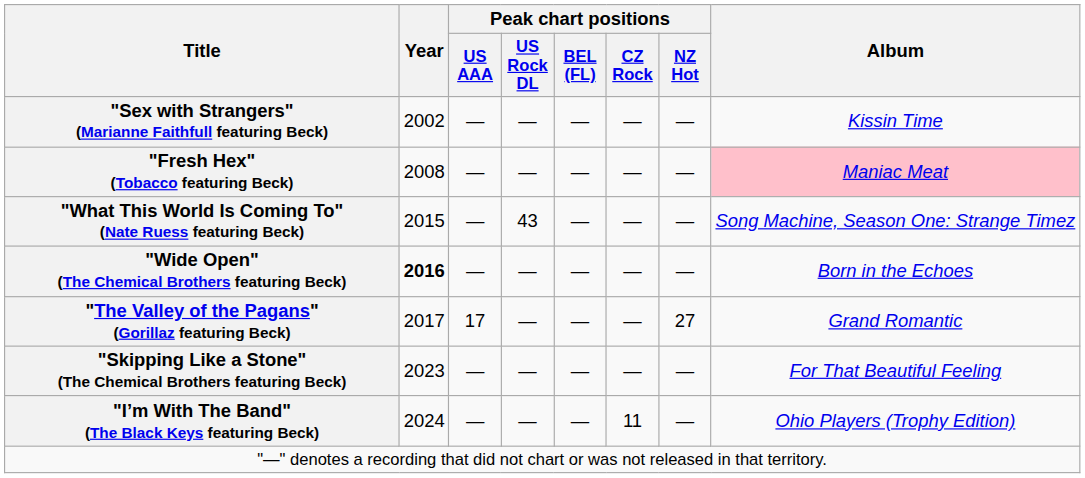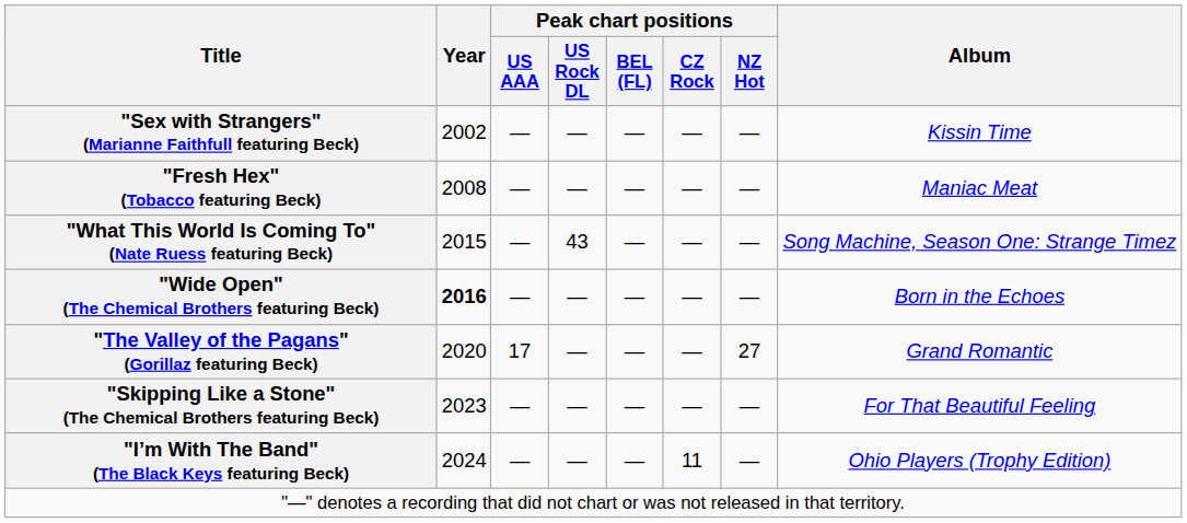 <table class="wikitable plainrowheaders" style="text-align:center">
 <tr>
 <th scope="col" rowspan="2" style="width:21em;">Title</th>
 <th scope="col" rowspan="2">Year</th>
 <th scope="col" colspan="5">Peak chart positions</th>
 <th scope="col" rowspan="2">Album</th>
 </tr>
 <tr>
 <th scope="col" style="width:2.7em;font-size:90%;"><a href='#'>US<br>AAA</a><br></th>
 <th scope="col" style="width:2.7em;font-size:90%;"><a href='#'>US<br>Rock<br>DL</a><br></th>
 <th scope="col" style="width:2.7em;font-size:90%;"><a href='#'>BEL<br>(FL)</a><br></th>
 <th scope="col" style="width:2.7em;font-size:90%;"><a href='#'>CZ<br>Rock</a><br></th>
 <th scope="col" style="width:2.7em;font-size:90%;"><a href='#'>NZ<br>Hot</a><br></th>
 </tr>
 <tr>
 <th scope="row">"Sex with Strangers"<br><small>(<a href='#'>Marianne Faithfull</a> featuring Beck)</small></th>
 <td>2002</td>
 <td>—</td>
 <td>—</td>
 <td>—</td>
 <td>—</td>
 <td>—</td>
 <td><em><a href='#'>Kissin Time</a></em></td>
 </tr>
 <tr>
 <th scope="row">"Fresh Hex"<br><small>(<a href='#'>Tobacco</a> featuring Beck)</small></th>
 <td>2008</td>
 <td>—</td>
 <td>—</td>
 <td>—</td>
 <td>—</td>
 <td>—</td>
-<td style="background: pink;"><em><a href='#'>Maniac Meat</a></em></td>
+<td><em><a href='#'>Maniac Meat</a></em></td>
 </tr>
 <tr>
 <th scope="row">"What This World Is Coming To"<br><small>(<a href='#'>Nate Ruess</a> featuring Beck)</small></th>
 <td>2015</td>
 <td>—</td>
 <td>43</td>
 <td>—</td>
 <td>—</td>
 <td>—</td>
 <td><em><a href='#'>Song Machine, Season One: Strange Timez</a></em></td>
 </tr>
 <tr>
 <th scope="row">"Wide Open"<br><small>(<a href='#'>The Chemical Brothers</a> featuring Beck)</small></th>
 <td><strong>2016</strong></td>
 <td>—</td>
 <td>—</td>
 <td>—</td>
 <td>—</td>
 <td>—</td>
 <td><em><a href='#'>Born in the Echoes</a></em></td>
 </tr>
 <tr>
 <th scope="row">"<a href='#'>The Valley of the Pagans</a>"<br><small>(<a href='#'>Gorillaz</a> featuring Beck)</small></th>
-<td>2017</td>
+<td>2020</td>
 <td>17</td>
 <td>—</td>
 <td>—</td>
 <td>—</td>
 <td>27</td>
 <td><em><a href='#'>Grand Romantic</a></em></td>
 </tr>
 <tr>
 <th scope="row">"Skipping Like a Stone"<br><small>(The Chemical Brothers featuring Beck)</small></th>
 <td>2023</td>
 <td>—</td>
 <td>—</td>
 <td>—</td>
 <td>—</td>
 <td>—</td>
 <td><em><a href='#'>For That Beautiful Feeling</a></em></td>
 </tr>
 <tr>
 <th scope="row">"I’m With The Band"<br><small>(<a href='#'>The Black Keys</a> featuring Beck)</small></th>
 <td>2024</td>
 <td>—</td>
 <td>—</td>
 <td>—</td>
 <td>11</td>
 <td>—</td>
 <td><em><a href='#'>Ohio Players (Trophy Edition)</a></em></td>
 </tr>
 <tr>
 <td colspan="14" style="font-size:90%">"—" denotes a recording that did not chart or was not released in that territory.</td>
 </tr>
 </table>
